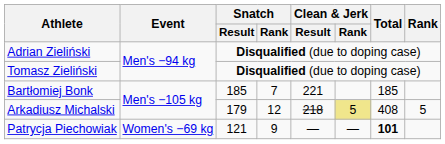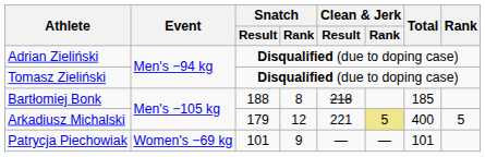 <table class="wikitable" style="font-size:90%">
 <tr>
 <th rowspan="2">Athlete</th>
 <th rowspan="2">Event</th>
 <th colspan="2">Snatch</th>
 <th colspan="2">Clean & Jerk</th>
 <th rowspan="2">Total</th>
 <th rowspan="2">Rank</th>
 </tr>
 <tr style="font-size:95%">
 <th>Result</th>
 <th>Rank</th>
 <th>Result</th>
 <th>Rank</th>
 </tr>
 <tr align=center>
 <td align=left><a href='#'>Adrian Zieliński</a></td>
 <td align=left rowspan=2><a href='#'>Men's −94 kg</a></td>
 <td colspan=6><strong>Disqualified</strong> (due to doping case)</td>
 </tr>
 <tr align=center>
 <td align=left><a href='#'>Tomasz Zieliński</a></td>
 <td colspan=6><strong>Disqualified</strong> (due to doping case)</td>
 </tr>
 <tr align=center>
 <td align=left><a href='#'>Bartłomiej Bonk</a></td>
 <td align=left rowspan=2><a href='#'>Men's −105 kg</a></td>
-<td>185</td>
-<td>7</td>
-<td>221</td>
+<td>188</td>
+<td>8</td>
+<td><s>218</s></td>
 <td></td>
 <td>185</td>
 <td></td>
 </tr>
 <tr align=center>
 <td align=left><a href='#'>Arkadiusz Michalski</a></td>
 <td>179</td>
 <td>12</td>
-<td><s>218</s></td>
+<td>221</td>
 <td style="background: khaki;">5</td>
-<td>408</td>
+<td>400</td>
 <td>5</td>
 </tr>
 <tr align=center>
 <td align=left><a href='#'>Patrycja Piechowiak</a></td>
 <td align=left><a href='#'>Women's −69 kg</a></td>
-<td>121</td>
+<td>101</td>
 <td>9</td>
 <td>—</td>
 <td>—</td>
-<td><strong>101</strong></td>
+<td>101</td>
 <td></td>
 </tr>
 </table>
